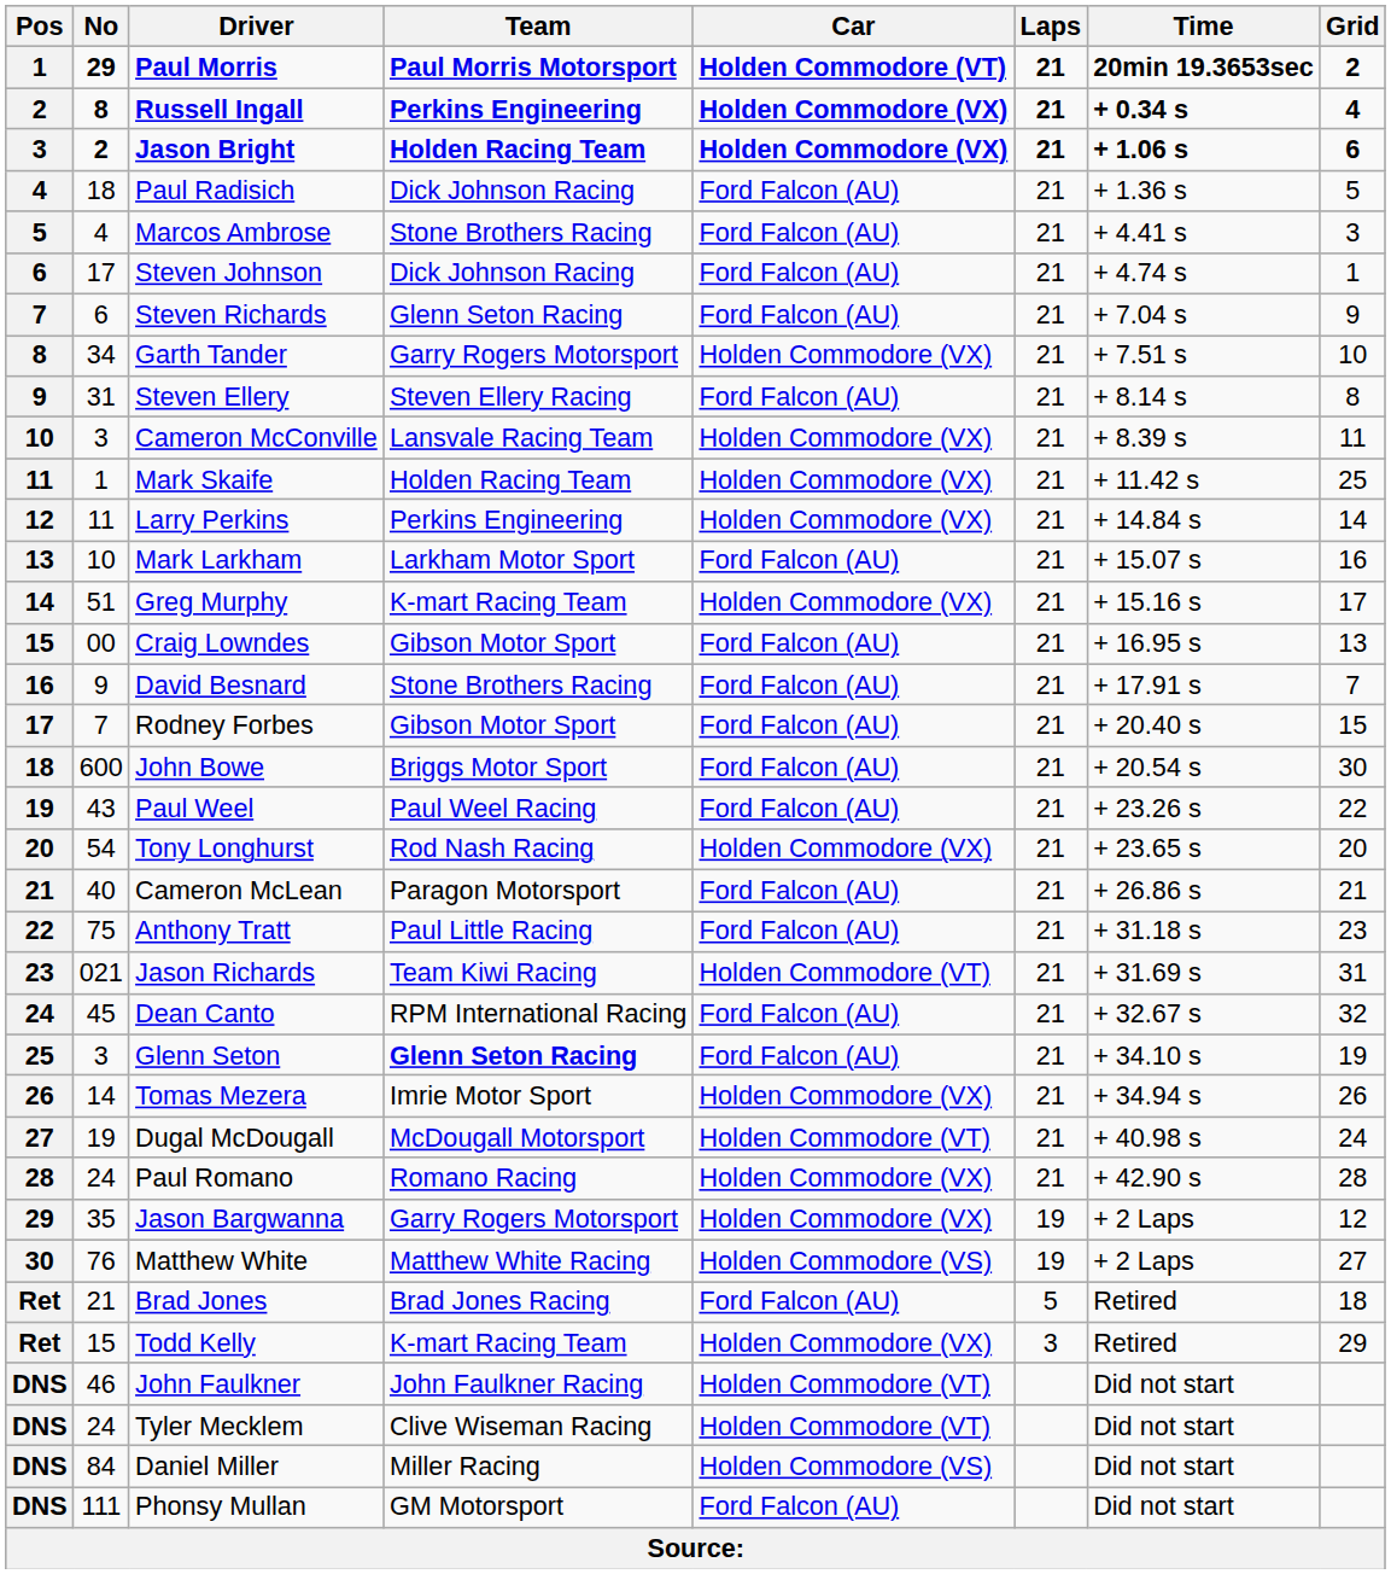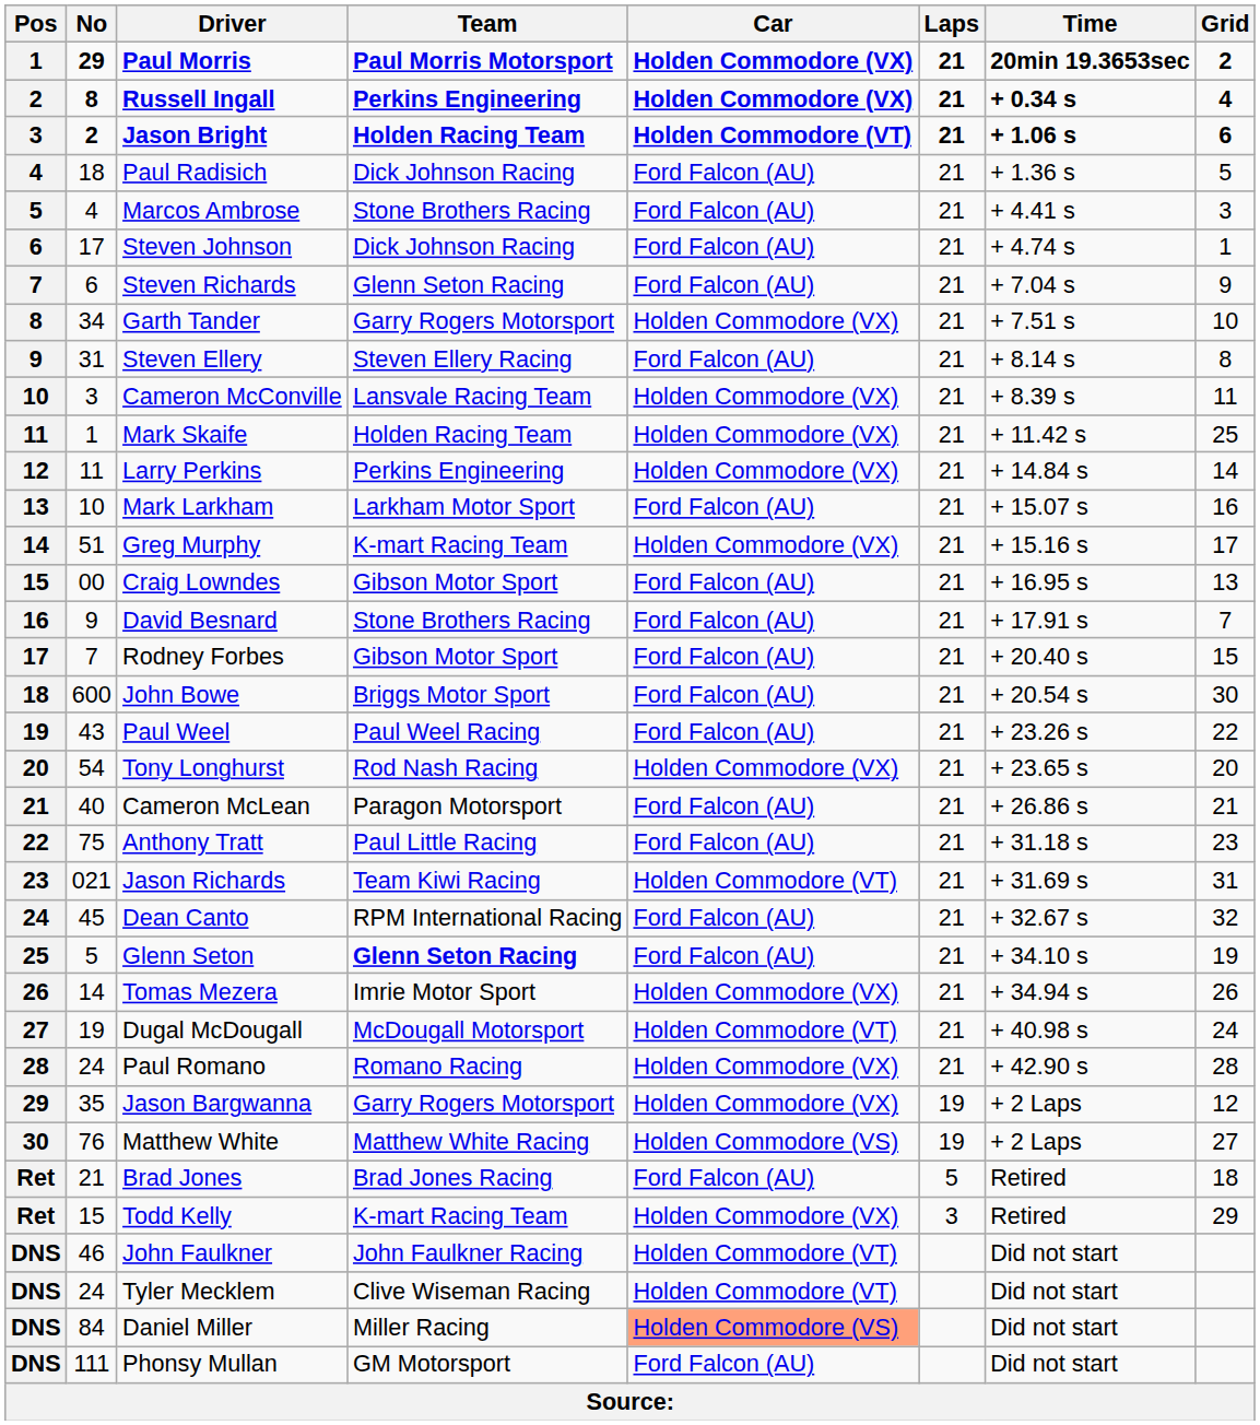 <table class="wikitable" style="font-size: 85%;">
 <tr>
 <th>Pos</th>
 <th>No</th>
 <th>Driver</th>
 <th>Team</th>
 <th>Car</th>
 <th>Laps</th>
 <th>Time</th>
 <th>Grid</th>
 </tr>
 <tr>
 <th>1</th>
 <td align=center><strong>29</strong></td>
 <td><strong> <a href='#'>Paul Morris</a></strong></td>
 <td><strong><a href='#'>Paul Morris Motorsport</a></strong></td>
-<td><strong><a href='#'>Holden Commodore (VT)</a></strong></td>
+<td><strong><a href='#'>Holden Commodore (VX)</a></strong></td>
 <td align=center><strong>21</strong></td>
 <td><strong>20min 19.3653sec</strong></td>
 <td align=center><strong>2</strong></td>
 </tr>
 <tr>
 <th>2</th>
 <td align=center><strong>8</strong></td>
 <td><strong> <a href='#'>Russell Ingall</a></strong></td>
 <td><strong><a href='#'>Perkins Engineering</a></strong></td>
 <td><strong><a href='#'>Holden Commodore (VX)</a></strong></td>
 <td align=center><strong>21</strong></td>
 <td><strong>+ 0.34 s</strong></td>
 <td align=center><strong>4</strong></td>
 </tr>
 <tr>
 <th>3</th>
 <td align=center><strong>2</strong></td>
 <td><strong> <a href='#'>Jason Bright</a></strong></td>
 <td><strong><a href='#'>Holden Racing Team</a></strong></td>
-<td><strong><a href='#'>Holden Commodore (VX)</a></strong></td>
+<td><strong><a href='#'>Holden Commodore (VT)</a></strong></td>
 <td align=center><strong>21</strong></td>
 <td><strong>+ 1.06 s</strong></td>
 <td align=center><strong>6</strong></td>
 </tr>
 <tr>
 <th>4</th>
 <td align=center>18</td>
 <td> <a href='#'>Paul Radisich</a></td>
 <td><a href='#'>Dick Johnson Racing</a></td>
 <td><a href='#'>Ford Falcon (AU)</a></td>
 <td align=center>21</td>
 <td>+ 1.36 s</td>
 <td align=center>5</td>
 </tr>
 <tr>
 <th>5</th>
 <td align=center>4</td>
 <td> <a href='#'>Marcos Ambrose</a></td>
 <td><a href='#'>Stone Brothers Racing</a></td>
 <td><a href='#'>Ford Falcon (AU)</a></td>
 <td align=center>21</td>
 <td>+ 4.41 s</td>
 <td align=center>3</td>
 </tr>
 <tr>
 <th>6</th>
 <td align=center>17</td>
 <td> <a href='#'>Steven Johnson</a></td>
 <td><a href='#'>Dick Johnson Racing</a></td>
 <td><a href='#'>Ford Falcon (AU)</a></td>
 <td align=center>21</td>
 <td>+ 4.74 s</td>
 <td align=center>1</td>
 </tr>
 <tr>
 <th>7</th>
 <td align=center>6</td>
 <td> <a href='#'>Steven Richards</a></td>
 <td><a href='#'>Glenn Seton Racing</a></td>
 <td><a href='#'>Ford Falcon (AU)</a></td>
 <td align=center>21</td>
 <td>+ 7.04 s</td>
 <td align=center>9</td>
 </tr>
 <tr>
 <th>8</th>
 <td align=center>34</td>
 <td> <a href='#'>Garth Tander</a></td>
 <td><a href='#'>Garry Rogers Motorsport</a></td>
 <td><a href='#'>Holden Commodore (VX)</a></td>
 <td align=center>21</td>
 <td>+ 7.51 s</td>
 <td align=center>10</td>
 </tr>
 <tr>
 <th>9</th>
 <td align=center>31</td>
 <td> <a href='#'>Steven Ellery</a></td>
 <td><a href='#'>Steven Ellery Racing</a></td>
 <td><a href='#'>Ford Falcon (AU)</a></td>
 <td align=center>21</td>
 <td>+ 8.14 s</td>
 <td align=center>8</td>
 </tr>
 <tr>
 <th>10</th>
 <td align=center>3</td>
 <td> <a href='#'>Cameron McConville</a></td>
 <td><a href='#'>Lansvale Racing Team</a></td>
 <td><a href='#'>Holden Commodore (VX)</a></td>
 <td align=center>21</td>
 <td>+ 8.39 s</td>
 <td align=center>11</td>
 </tr>
 <tr>
 <th>11</th>
 <td align=center>1</td>
 <td> <a href='#'>Mark Skaife</a></td>
 <td><a href='#'>Holden Racing Team</a></td>
 <td><a href='#'>Holden Commodore (VX)</a></td>
 <td align=center>21</td>
 <td>+ 11.42 s</td>
 <td align=center>25</td>
 </tr>
 <tr>
 <th>12</th>
 <td align=center>11</td>
 <td> <a href='#'>Larry Perkins</a></td>
 <td><a href='#'>Perkins Engineering</a></td>
 <td><a href='#'>Holden Commodore (VX)</a></td>
 <td align=center>21</td>
 <td>+ 14.84 s</td>
 <td align=center>14</td>
 </tr>
 <tr>
 <th>13</th>
 <td align=center>10</td>
 <td> <a href='#'>Mark Larkham</a></td>
 <td><a href='#'>Larkham Motor Sport</a></td>
 <td><a href='#'>Ford Falcon (AU)</a></td>
 <td align=center>21</td>
 <td>+ 15.07 s</td>
 <td align=center>16</td>
 </tr>
 <tr>
 <th>14</th>
 <td align=center>51</td>
 <td> <a href='#'>Greg Murphy</a></td>
 <td><a href='#'>K-mart Racing Team</a></td>
 <td><a href='#'>Holden Commodore (VX)</a></td>
 <td align=center>21</td>
 <td>+ 15.16 s</td>
 <td align=center>17</td>
 </tr>
 <tr>
 <th>15</th>
 <td align=center>00</td>
 <td> <a href='#'>Craig Lowndes</a></td>
 <td><a href='#'>Gibson Motor Sport</a></td>
 <td><a href='#'>Ford Falcon (AU)</a></td>
 <td align=center>21</td>
 <td>+ 16.95 s</td>
 <td align=center>13</td>
 </tr>
 <tr>
 <th>16</th>
 <td align=center>9</td>
 <td> <a href='#'>David Besnard</a></td>
 <td><a href='#'>Stone Brothers Racing</a></td>
 <td><a href='#'>Ford Falcon (AU)</a></td>
 <td align=center>21</td>
 <td>+ 17.91 s</td>
 <td align=center>7</td>
 </tr>
 <tr>
 <th>17</th>
 <td align=center>7</td>
 <td> Rodney Forbes</td>
 <td><a href='#'>Gibson Motor Sport</a></td>
 <td><a href='#'>Ford Falcon (AU)</a></td>
 <td align=center>21</td>
 <td>+ 20.40 s</td>
 <td align=center>15</td>
 </tr>
 <tr>
 <th>18</th>
 <td align=center>600</td>
 <td> <a href='#'>John Bowe</a></td>
 <td><a href='#'>Briggs Motor Sport</a></td>
 <td><a href='#'>Ford Falcon (AU)</a></td>
 <td align=center>21</td>
 <td>+ 20.54 s</td>
 <td align=center>30</td>
 </tr>
 <tr>
 <th>19</th>
 <td align=center>43</td>
 <td> <a href='#'>Paul Weel</a></td>
 <td><a href='#'>Paul Weel Racing</a></td>
 <td><a href='#'>Ford Falcon (AU)</a></td>
 <td align=center>21</td>
 <td>+ 23.26 s</td>
 <td align=center>22</td>
 </tr>
 <tr>
 <th>20</th>
 <td align=center>54</td>
 <td> <a href='#'>Tony Longhurst</a></td>
 <td><a href='#'>Rod Nash Racing</a></td>
 <td><a href='#'>Holden Commodore (VX)</a></td>
 <td align=center>21</td>
 <td>+ 23.65 s</td>
 <td align=center>20</td>
 </tr>
 <tr>
 <th>21</th>
 <td align=center>40</td>
 <td> Cameron McLean</td>
 <td>Paragon Motorsport</td>
 <td><a href='#'>Ford Falcon (AU)</a></td>
 <td align=center>21</td>
 <td>+ 26.86 s</td>
 <td align=center>21</td>
 </tr>
 <tr>
 <th>22</th>
 <td align=center>75</td>
 <td> <a href='#'>Anthony Tratt</a></td>
 <td><a href='#'>Paul Little Racing</a></td>
 <td><a href='#'>Ford Falcon (AU)</a></td>
 <td align=center>21</td>
 <td>+ 31.18 s</td>
 <td align=center>23</td>
 </tr>
 <tr>
 <th>23</th>
 <td align=center>021</td>
 <td> <a href='#'>Jason Richards</a></td>
 <td><a href='#'>Team Kiwi Racing</a></td>
 <td><a href='#'>Holden Commodore (VT)</a></td>
 <td align=center>21</td>
 <td>+ 31.69 s</td>
 <td align=center>31</td>
 </tr>
 <tr>
 <th>24</th>
 <td align=center>45</td>
 <td> <a href='#'>Dean Canto</a></td>
 <td>RPM International Racing</td>
 <td><a href='#'>Ford Falcon (AU)</a></td>
 <td align=center>21</td>
 <td>+ 32.67 s</td>
 <td align=center>32</td>
 </tr>
 <tr>
 <th>25</th>
-<td align=center>3</td>
+<td align=center>5</td>
 <td> <a href='#'>Glenn Seton</a></td>
 <td><strong><a href='#'>Glenn Seton Racing</a></strong></td>
 <td><a href='#'>Ford Falcon (AU)</a></td>
 <td align=center>21</td>
 <td>+ 34.10 s</td>
 <td align=center>19</td>
 </tr>
 <tr>
 <th>26</th>
 <td align=center>14</td>
 <td> <a href='#'>Tomas Mezera</a></td>
 <td>Imrie Motor Sport</td>
 <td><a href='#'>Holden Commodore (VX)</a></td>
 <td align=center>21</td>
 <td>+ 34.94 s</td>
 <td align=center>26</td>
 </tr>
 <tr>
 <th>27</th>
 <td align=center>19</td>
 <td> Dugal McDougall</td>
 <td><a href='#'>McDougall Motorsport</a></td>
 <td><a href='#'>Holden Commodore (VT)</a></td>
 <td align=center>21</td>
 <td>+ 40.98 s</td>
 <td align=center>24</td>
 </tr>
 <tr>
 <th>28</th>
 <td align=center>24</td>
 <td> Paul Romano</td>
 <td><a href='#'>Romano Racing</a></td>
 <td><a href='#'>Holden Commodore (VX)</a></td>
 <td align=center>21</td>
 <td>+ 42.90 s</td>
 <td align=center>28</td>
 </tr>
 <tr>
 <th>29</th>
 <td align=center>35</td>
 <td> <a href='#'>Jason Bargwanna</a></td>
 <td><a href='#'>Garry Rogers Motorsport</a></td>
 <td><a href='#'>Holden Commodore (VX)</a></td>
 <td align=center>19</td>
 <td>+ 2 Laps</td>
 <td align=center>12</td>
 </tr>
 <tr>
 <th>30</th>
 <td align=center>76</td>
 <td> Matthew White</td>
 <td><a href='#'>Matthew White Racing</a></td>
 <td><a href='#'>Holden Commodore (VS)</a></td>
 <td align=center>19</td>
 <td>+ 2 Laps</td>
 <td align=center>27</td>
 </tr>
 <tr>
 <th>Ret</th>
 <td align=center>21</td>
 <td> <a href='#'>Brad Jones</a></td>
 <td><a href='#'>Brad Jones Racing</a></td>
 <td><a href='#'>Ford Falcon (AU)</a></td>
 <td align=center>5</td>
 <td>Retired</td>
 <td align=center>18</td>
 </tr>
 <tr>
 <th>Ret</th>
 <td align=center>15</td>
 <td> <a href='#'>Todd Kelly</a></td>
 <td><a href='#'>K-mart Racing Team</a></td>
 <td><a href='#'>Holden Commodore (VX)</a></td>
 <td align=center>3</td>
 <td>Retired</td>
 <td align=center>29</td>
 </tr>
 <tr>
 <th>DNS</th>
 <td align=center>46</td>
 <td> <a href='#'>John Faulkner</a></td>
 <td><a href='#'>John Faulkner Racing</a></td>
 <td><a href='#'>Holden Commodore (VT)</a></td>
 <td align=center></td>
 <td>Did not start</td>
 <td align=center></td>
 </tr>
 <tr>
 <th>DNS</th>
 <td align=center>24</td>
 <td> Tyler Mecklem</td>
 <td>Clive Wiseman Racing</td>
 <td><a href='#'>Holden Commodore (VT)</a></td>
 <td align=center></td>
 <td>Did not start</td>
 <td align=center></td>
 </tr>
 <tr>
 <th>DNS</th>
 <td align=center>84</td>
 <td> Daniel Miller</td>
 <td>Miller Racing</td>
-<td><a href='#'>Holden Commodore (VS)</a></td>
+<td style="background: lightsalmon;"><a href='#'>Holden Commodore (VS)</a></td>
 <td align=center></td>
 <td>Did not start</td>
 <td align=center></td>
 </tr>
 <tr>
 <th>DNS</th>
 <td align=center>111</td>
 <td> Phonsy Mullan</td>
 <td>GM Motorsport</td>
 <td><a href='#'>Ford Falcon (AU)</a></td>
 <td align=center></td>
 <td>Did not start</td>
 <td align=center></td>
 </tr>
 <tr>
 <th colspan=8>Source:</th>
 </tr>
 <tr>
 </tr>
 </table>
